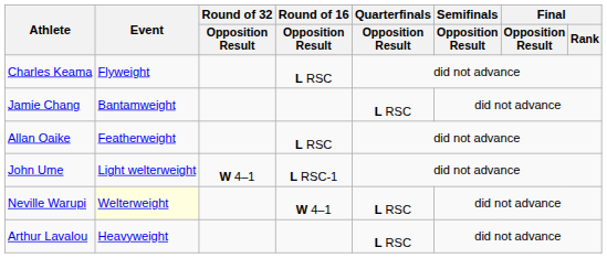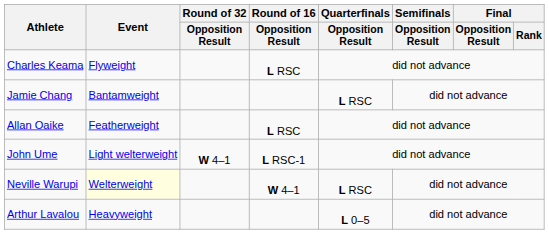 <table class="wikitable" style="font-size:90%; text-align:center">
 <tr>
 <th rowspan=2>Athlete</th>
 <th rowspan=2>Event</th>
 <th>Round of 32</th>
 <th>Round of 16</th>
 <th>Quarterfinals</th>
 <th>Semifinals</th>
 <th colspan=2>Final</th>
 </tr>
 <tr style="font-size:95%">
 <th>Opposition<br>Result</th>
 <th>Opposition<br>Result</th>
 <th>Opposition<br>Result</th>
 <th>Opposition<br>Result</th>
 <th>Opposition<br>Result</th>
 <th>Rank</th>
 </tr>
 <tr>
 <td align=left><a href='#'>Charles Keama</a></td>
 <td align=left><a href='#'>Flyweight</a></td>
 <td></td>
 <td><br><strong>L</strong> RSC</td>
 <td colspan=4>did not advance</td>
 </tr>
 <tr>
 <td align=left><a href='#'>Jamie Chang</a></td>
 <td align=left><a href='#'>Bantamweight</a></td>
 <td></td>
 <td></td>
 <td><br><strong>L</strong> RSC</td>
 <td colspan=3>did not advance</td>
 </tr>
 <tr>
 <td align=left><a href='#'>Allan Oaike</a></td>
 <td align=left><a href='#'>Featherweight</a></td>
 <td></td>
 <td><br><strong>L</strong> RSC</td>
 <td colspan=4>did not advance</td>
 </tr>
 <tr>
 <td align=left><a href='#'>John Ume</a></td>
 <td align=left><a href='#'>Light welterweight</a></td>
 <td><br><strong>W</strong> 4–1</td>
 <td><br><strong>L</strong> RSC-1</td>
 <td colspan=4>did not advance</td>
 </tr>
 <tr>
 <td align=left><a href='#'>Neville Warupi</a></td>
 <td align=left style="background: lightyellow;"><a href='#'>Welterweight</a></td>
 <td></td>
 <td><br><strong>W</strong> 4–1</td>
 <td><br><strong>L</strong> RSC</td>
 <td colspan=3>did not advance</td>
 </tr>
 <tr>
 <td align=left><a href='#'>Arthur Lavalou</a></td>
 <td align=left><a href='#'>Heavyweight</a></td>
 <td></td>
 <td></td>
-<td><br><strong>L</strong> RSC</td>
+<td><br><strong>L</strong> 0–5</td>
 <td colspan=3>did not advance</td>
 </tr>
 </table>
